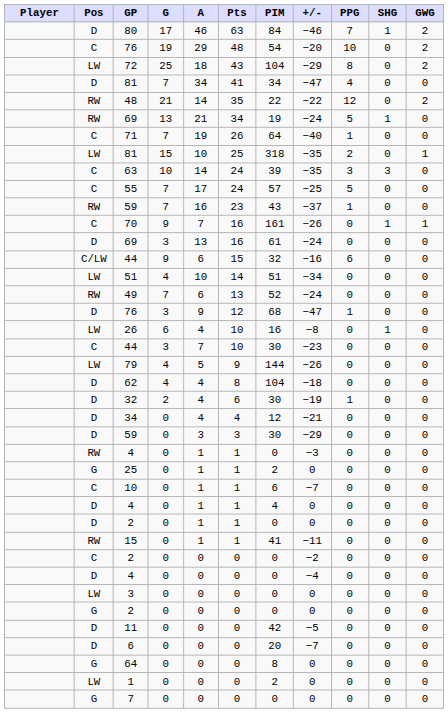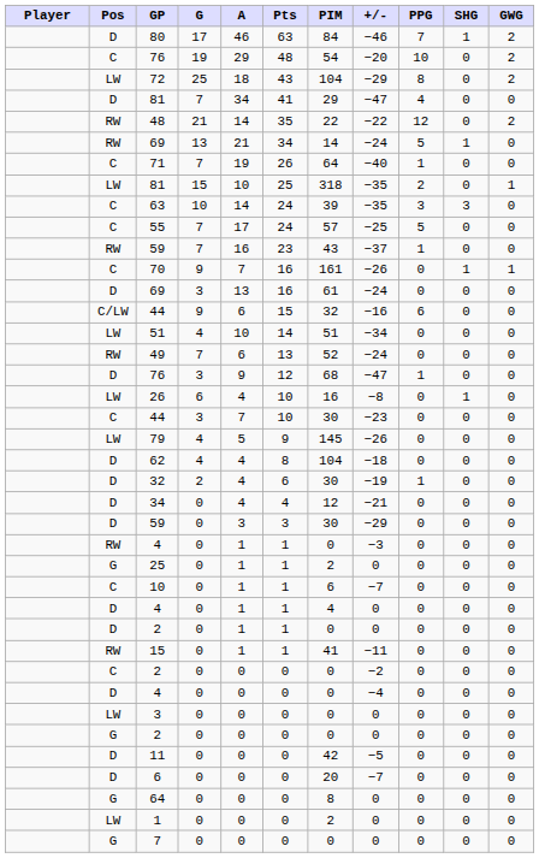 <table style="width:60%;" class="wikitable sortable">
 <tr style="text-align:center;">
 <th style="background:#ddf; width:10%;">Player</th>
 <th style="background:#ddf; width:3%;" title="Position">Pos</th>
 <th style="background:#ddf; width:5%;" title="Games played">GP</th>
 <th style="background:#ddf; width:5%;" title="Goals">G</th>
 <th style="background:#ddf; width:5%;" title="Assists">A</th>
 <th style="background:#ddf; width:5%;" title="Points">Pts</th>
 <th style="background:#ddf; width:5%;" title="Penalties in Minutes">PIM</th>
 <th style="background:#ddf; width:5%;" title="Plus/minus">+/-</th>
 <th style="background:#ddf; width:5%;" title="Power play goals">PPG</th>
 <th style="background:#ddf; width:5%;" title="Short-handed goals">SHG</th>
 <th style="background:#ddf; width:5%;" title="Game-winning goals">GWG</th>
 </tr>
 <tr style="text-align:center;">
 <td style="text-align:right;"></td>
 <td>D</td>
 <td>80</td>
 <td>17</td>
 <td>46</td>
 <td>63</td>
 <td>84</td>
 <td>−46</td>
 <td>7</td>
 <td>1</td>
 <td>2</td>
 </tr>
 <tr style="text-align:center;">
 <td style="text-align:right;"></td>
 <td>C</td>
 <td>76</td>
 <td>19</td>
 <td>29</td>
 <td>48</td>
 <td>54</td>
 <td>−20</td>
 <td>10</td>
 <td>0</td>
 <td>2</td>
 </tr>
 <tr style="text-align:center;">
 <td style="text-align:right;"></td>
 <td>LW</td>
 <td>72</td>
 <td>25</td>
 <td>18</td>
 <td>43</td>
 <td>104</td>
 <td>−29</td>
 <td>8</td>
 <td>0</td>
 <td>2</td>
 </tr>
 <tr style="text-align:center;">
 <td style="text-align:right;"></td>
 <td>D</td>
 <td>81</td>
 <td>7</td>
 <td>34</td>
 <td>41</td>
-<td>34</td>
+<td>29</td>
 <td>−47</td>
 <td>4</td>
 <td>0</td>
 <td>0</td>
 </tr>
 <tr style="text-align:center;">
 <td style="text-align:right;"></td>
 <td>RW</td>
 <td>48</td>
 <td>21</td>
 <td>14</td>
 <td>35</td>
 <td>22</td>
 <td>−22</td>
 <td>12</td>
 <td>0</td>
 <td>2</td>
 </tr>
 <tr style="text-align:center;">
 <td style="text-align:right;"></td>
 <td>RW</td>
 <td>69</td>
 <td>13</td>
 <td>21</td>
 <td>34</td>
-<td>19</td>
+<td>14</td>
 <td>−24</td>
 <td>5</td>
 <td>1</td>
 <td>0</td>
 </tr>
 <tr style="text-align:center;">
 <td style="text-align:right;"></td>
 <td>C</td>
 <td>71</td>
 <td>7</td>
 <td>19</td>
 <td>26</td>
 <td>64</td>
 <td>−40</td>
 <td>1</td>
 <td>0</td>
 <td>0</td>
 </tr>
 <tr style="text-align:center;">
 <td style="text-align:right;"></td>
 <td>LW</td>
 <td>81</td>
 <td>15</td>
 <td>10</td>
 <td>25</td>
 <td>318</td>
 <td>−35</td>
 <td>2</td>
 <td>0</td>
 <td>1</td>
 </tr>
 <tr style="text-align:center;">
 <td style="text-align:right;"></td>
 <td>C</td>
 <td>63</td>
 <td>10</td>
 <td>14</td>
 <td>24</td>
 <td>39</td>
 <td>−35</td>
 <td>3</td>
 <td>3</td>
 <td>0</td>
 </tr>
 <tr style="text-align:center;">
 <td style="text-align:right;"></td>
 <td>C</td>
 <td>55</td>
 <td>7</td>
 <td>17</td>
 <td>24</td>
 <td>57</td>
 <td>−25</td>
 <td>5</td>
 <td>0</td>
 <td>0</td>
 </tr>
 <tr style="text-align:center;">
 <td style="text-align:right;"></td>
 <td>RW</td>
 <td>59</td>
 <td>7</td>
 <td>16</td>
 <td>23</td>
 <td>43</td>
 <td>−37</td>
 <td>1</td>
 <td>0</td>
 <td>0</td>
 </tr>
 <tr style="text-align:center;">
 <td style="text-align:right;"></td>
 <td>C</td>
 <td>70</td>
 <td>9</td>
 <td>7</td>
 <td>16</td>
 <td>161</td>
 <td>−26</td>
 <td>0</td>
 <td>1</td>
 <td>1</td>
 </tr>
 <tr style="text-align:center;">
 <td style="text-align:right;"></td>
 <td>D</td>
 <td>69</td>
 <td>3</td>
 <td>13</td>
 <td>16</td>
 <td>61</td>
 <td>−24</td>
 <td>0</td>
 <td>0</td>
 <td>0</td>
 </tr>
 <tr style="text-align:center;">
 <td style="text-align:right;"></td>
 <td>C/LW</td>
 <td>44</td>
 <td>9</td>
 <td>6</td>
 <td>15</td>
 <td>32</td>
 <td>−16</td>
 <td>6</td>
 <td>0</td>
 <td>0</td>
 </tr>
 <tr style="text-align:center;">
 <td style="text-align:right;"></td>
 <td>LW</td>
 <td>51</td>
 <td>4</td>
 <td>10</td>
 <td>14</td>
 <td>51</td>
 <td>−34</td>
 <td>0</td>
 <td>0</td>
 <td>0</td>
 </tr>
 <tr style="text-align:center;">
 <td style="text-align:right;"></td>
 <td>RW</td>
 <td>49</td>
 <td>7</td>
 <td>6</td>
 <td>13</td>
 <td>52</td>
 <td>−24</td>
 <td>0</td>
 <td>0</td>
 <td>0</td>
 </tr>
 <tr style="text-align:center;">
 <td style="text-align:right;"></td>
 <td>D</td>
 <td>76</td>
 <td>3</td>
 <td>9</td>
 <td>12</td>
 <td>68</td>
 <td>−47</td>
 <td>1</td>
 <td>0</td>
 <td>0</td>
 </tr>
 <tr style="text-align:center;">
 <td style="text-align:right;"></td>
 <td>LW</td>
 <td>26</td>
 <td>6</td>
 <td>4</td>
 <td>10</td>
 <td>16</td>
 <td>−8</td>
 <td>0</td>
 <td>1</td>
 <td>0</td>
 </tr>
 <tr style="text-align:center;">
 <td style="text-align:right;"></td>
 <td>C</td>
 <td>44</td>
 <td>3</td>
 <td>7</td>
 <td>10</td>
 <td>30</td>
 <td>−23</td>
 <td>0</td>
 <td>0</td>
 <td>0</td>
 </tr>
 <tr style="text-align:center;">
 <td style="text-align:right;"></td>
 <td>LW</td>
 <td>79</td>
 <td>4</td>
 <td>5</td>
 <td>9</td>
-<td>144</td>
+<td>145</td>
 <td>−26</td>
 <td>0</td>
 <td>0</td>
 <td>0</td>
 </tr>
 <tr style="text-align:center;">
 <td style="text-align:right;"></td>
 <td>D</td>
 <td>62</td>
 <td>4</td>
 <td>4</td>
 <td>8</td>
 <td>104</td>
 <td>−18</td>
 <td>0</td>
 <td>0</td>
 <td>0</td>
 </tr>
 <tr style="text-align:center;">
 <td style="text-align:right;"></td>
 <td>D</td>
 <td>32</td>
 <td>2</td>
 <td>4</td>
 <td>6</td>
 <td>30</td>
 <td>−19</td>
 <td>1</td>
 <td>0</td>
 <td>0</td>
 </tr>
 <tr style="text-align:center;">
 <td style="text-align:right;"></td>
 <td>D</td>
 <td>34</td>
 <td>0</td>
 <td>4</td>
 <td>4</td>
 <td>12</td>
 <td>−21</td>
 <td>0</td>
 <td>0</td>
 <td>0</td>
 </tr>
 <tr style="text-align:center;">
 <td style="text-align:right;"></td>
 <td>D</td>
 <td>59</td>
 <td>0</td>
 <td>3</td>
 <td>3</td>
 <td>30</td>
 <td>−29</td>
 <td>0</td>
 <td>0</td>
 <td>0</td>
 </tr>
 <tr style="text-align:center;">
 <td style="text-align:right;"></td>
 <td>RW</td>
 <td>4</td>
 <td>0</td>
 <td>1</td>
 <td>1</td>
 <td>0</td>
 <td>−3</td>
 <td>0</td>
 <td>0</td>
 <td>0</td>
 </tr>
 <tr style="text-align:center;">
 <td style="text-align:right;"></td>
 <td>G</td>
 <td>25</td>
 <td>0</td>
 <td>1</td>
 <td>1</td>
 <td>2</td>
 <td>0</td>
 <td>0</td>
 <td>0</td>
 <td>0</td>
 </tr>
 <tr style="text-align:center;">
 <td style="text-align:right;"></td>
 <td>C</td>
 <td>10</td>
 <td>0</td>
 <td>1</td>
 <td>1</td>
 <td>6</td>
 <td>−7</td>
 <td>0</td>
 <td>0</td>
 <td>0</td>
 </tr>
 <tr style="text-align:center;">
 <td style="text-align:right;"></td>
 <td>D</td>
 <td>4</td>
 <td>0</td>
 <td>1</td>
 <td>1</td>
 <td>4</td>
 <td>0</td>
 <td>0</td>
 <td>0</td>
 <td>0</td>
 </tr>
 <tr style="text-align:center;">
 <td style="text-align:right;"></td>
 <td>D</td>
 <td>2</td>
 <td>0</td>
 <td>1</td>
 <td>1</td>
 <td>0</td>
 <td>0</td>
 <td>0</td>
 <td>0</td>
 <td>0</td>
 </tr>
 <tr style="text-align:center;">
 <td style="text-align:right;"></td>
 <td>RW</td>
 <td>15</td>
 <td>0</td>
 <td>1</td>
 <td>1</td>
 <td>41</td>
 <td>−11</td>
 <td>0</td>
 <td>0</td>
 <td>0</td>
 </tr>
 <tr style="text-align:center;">
 <td style="text-align:right;"></td>
 <td>C</td>
 <td>2</td>
 <td>0</td>
 <td>0</td>
 <td>0</td>
 <td>0</td>
 <td>−2</td>
 <td>0</td>
 <td>0</td>
 <td>0</td>
 </tr>
 <tr style="text-align:center;">
 <td style="text-align:right;"></td>
 <td>D</td>
 <td>4</td>
 <td>0</td>
 <td>0</td>
 <td>0</td>
 <td>0</td>
 <td>−4</td>
 <td>0</td>
 <td>0</td>
 <td>0</td>
 </tr>
 <tr style="text-align:center;">
 <td style="text-align:right;"></td>
 <td>LW</td>
 <td>3</td>
 <td>0</td>
 <td>0</td>
 <td>0</td>
 <td>0</td>
 <td>0</td>
 <td>0</td>
 <td>0</td>
 <td>0</td>
 </tr>
 <tr style="text-align:center;">
 <td style="text-align:right;"></td>
 <td>G</td>
 <td>2</td>
 <td>0</td>
 <td>0</td>
 <td>0</td>
 <td>0</td>
 <td>0</td>
 <td>0</td>
 <td>0</td>
 <td>0</td>
 </tr>
 <tr style="text-align:center;">
 <td style="text-align:right;"></td>
 <td>D</td>
 <td>11</td>
 <td>0</td>
 <td>0</td>
 <td>0</td>
 <td>42</td>
 <td>−5</td>
 <td>0</td>
 <td>0</td>
 <td>0</td>
 </tr>
 <tr style="text-align:center;">
 <td style="text-align:right;"></td>
 <td>D</td>
 <td>6</td>
 <td>0</td>
 <td>0</td>
 <td>0</td>
 <td>20</td>
 <td>−7</td>
 <td>0</td>
 <td>0</td>
 <td>0</td>
 </tr>
 <tr style="text-align:center;">
 <td style="text-align:right;"></td>
 <td>G</td>
 <td>64</td>
 <td>0</td>
 <td>0</td>
 <td>0</td>
 <td>8</td>
 <td>0</td>
 <td>0</td>
 <td>0</td>
 <td>0</td>
 </tr>
 <tr style="text-align:center;">
 <td style="text-align:right;"></td>
 <td>LW</td>
 <td>1</td>
 <td>0</td>
 <td>0</td>
 <td>0</td>
 <td>2</td>
 <td>0</td>
 <td>0</td>
 <td>0</td>
 <td>0</td>
 </tr>
 <tr style="text-align:center;">
 <td style="text-align:right;"></td>
 <td>G</td>
 <td>7</td>
 <td>0</td>
 <td>0</td>
 <td>0</td>
 <td>0</td>
 <td>0</td>
 <td>0</td>
 <td>0</td>
 <td>0</td>
 </tr>
 </table>
